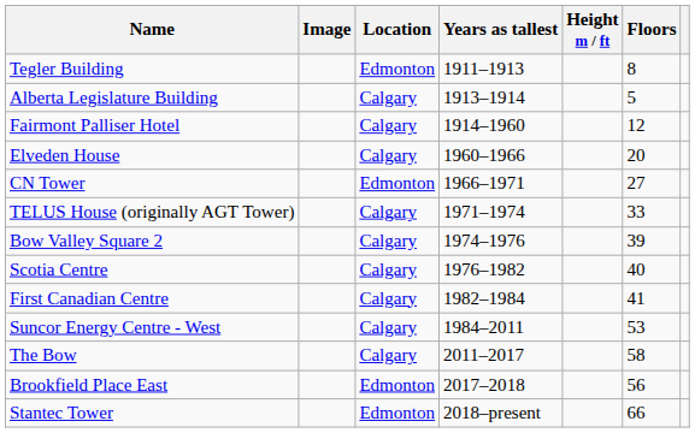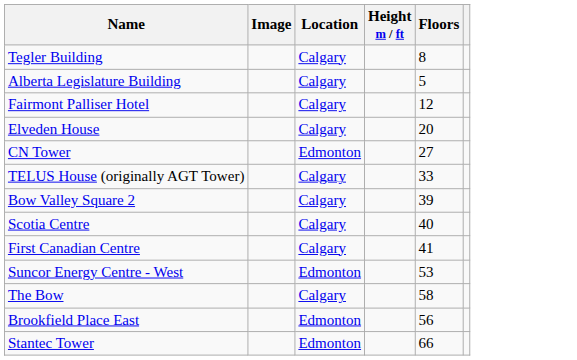 <table class="wikitable sortable">
 <tr>
 <th>Name</th>
 <th class="unsortable">Image</th>
 <th>Location</th>
-<th>Years as tallest</th>
 <th>Height<br><small><a href='#'>m</a> / <a href='#'>ft</a> </small></th>
 <th>Floors</th>
 <th class="unsortable"></th>
 </tr>
 <tr>
 <td><a href='#'>Tegler Building</a></td>
 <td></td>
-<td><a href='#'>Edmonton</a></td>
-<td>1911–1913</td>
+<td><a href='#'>Calgary</a></td>
 <td></td>
 <td>8</td>
 <td></td>
 </tr>
 <tr>
 <td><a href='#'>Alberta Legislature Building</a></td>
 <td></td>
 <td><a href='#'>Calgary</a></td>
-<td>1913–1914</td>
 <td></td>
 <td>5</td>
 <td></td>
 </tr>
 <tr>
 <td><a href='#'>Fairmont Palliser Hotel</a></td>
 <td></td>
 <td><a href='#'>Calgary</a></td>
-<td>1914–1960</td>
 <td></td>
 <td>12</td>
 <td></td>
 </tr>
 <tr>
 <td><a href='#'>Elveden House</a></td>
 <td></td>
 <td><a href='#'>Calgary</a></td>
-<td>1960–1966</td>
 <td></td>
 <td>20</td>
 <td></td>
 </tr>
 <tr>
 <td><a href='#'>CN Tower</a></td>
 <td></td>
 <td><a href='#'>Edmonton</a></td>
-<td>1966–1971</td>
 <td></td>
 <td>27</td>
 <td></td>
 </tr>
 <tr>
 <td><a href='#'>TELUS House</a> (originally AGT Tower)</td>
 <td></td>
 <td><a href='#'>Calgary</a></td>
-<td>1971–1974</td>
 <td></td>
 <td>33</td>
 <td></td>
 </tr>
 <tr>
 <td><a href='#'>Bow Valley Square 2</a></td>
 <td></td>
 <td><a href='#'>Calgary</a></td>
-<td>1974–1976</td>
 <td></td>
 <td>39</td>
 <td></td>
 </tr>
 <tr>
 <td><a href='#'>Scotia Centre</a></td>
 <td></td>
 <td><a href='#'>Calgary</a></td>
-<td>1976–1982</td>
 <td></td>
 <td>40</td>
 <td></td>
 </tr>
 <tr>
 <td><a href='#'>First Canadian Centre</a></td>
 <td></td>
 <td><a href='#'>Calgary</a></td>
-<td>1982–1984</td>
 <td></td>
 <td>41</td>
 <td></td>
 </tr>
 <tr>
 <td><a href='#'>Suncor Energy Centre - West</a></td>
 <td></td>
-<td><a href='#'>Calgary</a></td>
-<td>1984–2011</td>
+<td><a href='#'>Edmonton</a></td>
 <td></td>
 <td>53</td>
 <td></td>
 </tr>
 <tr>
 <td><a href='#'>The Bow</a></td>
 <td></td>
 <td><a href='#'>Calgary</a></td>
-<td>2011–2017</td>
 <td></td>
 <td>58</td>
 <td></td>
 </tr>
 <tr>
 <td><a href='#'>Brookfield Place East</a></td>
 <td></td>
 <td><a href='#'>Edmonton</a></td>
-<td>2017–2018</td>
 <td></td>
 <td>56</td>
 <td></td>
 </tr>
 <tr>
 <td><a href='#'>Stantec Tower</a></td>
 <td></td>
 <td><a href='#'>Edmonton</a></td>
-<td>2018–present</td>
 <td></td>
 <td>66</td>
 <td></td>
 </tr>
 </table>
